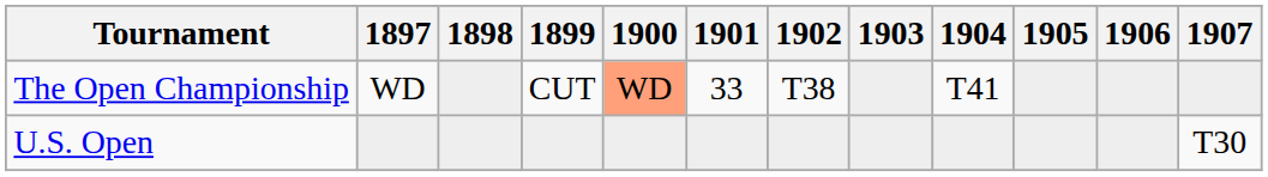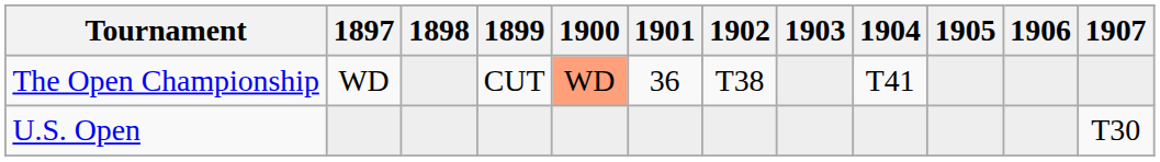 <table class="wikitable" style="font-size:95%;text-align:center;">
 <tr>
 <th>Tournament</th>
 <th>1897</th>
 <th>1898</th>
 <th>1899</th>
 <th>1900</th>
 <th>1901</th>
 <th>1902</th>
 <th>1903</th>
 <th>1904</th>
 <th>1905</th>
 <th>1906</th>
 <th>1907</th>
 </tr>
 <tr>
 <td align=left><a href='#'>The Open Championship</a></td>
 <td>WD</td>
 <td style="background:#eeeeee;"></td>
 <td>CUT</td>
 <td style="background: lightsalmon;">WD</td>
-<td>33</td>
+<td>36</td>
 <td>T38</td>
 <td style="background:#eeeeee;"></td>
 <td>T41</td>
 <td style="background:#eeeeee;"></td>
 <td style="background:#eeeeee;"></td>
 <td style="background:#eeeeee;"></td>
 </tr>
 <tr>
 <td align=left><a href='#'>U.S. Open</a></td>
 <td style="background:#eeeeee;"></td>
 <td style="background:#eeeeee;"></td>
 <td style="background:#eeeeee;"></td>
 <td style="background:#eeeeee;"></td>
 <td style="background:#eeeeee;"></td>
 <td style="background:#eeeeee;"></td>
 <td style="background:#eeeeee;"></td>
 <td style="background:#eeeeee;"></td>
 <td style="background:#eeeeee;"></td>
 <td style="background:#eeeeee;"></td>
 <td>T30</td>
 </tr>
 </table>
